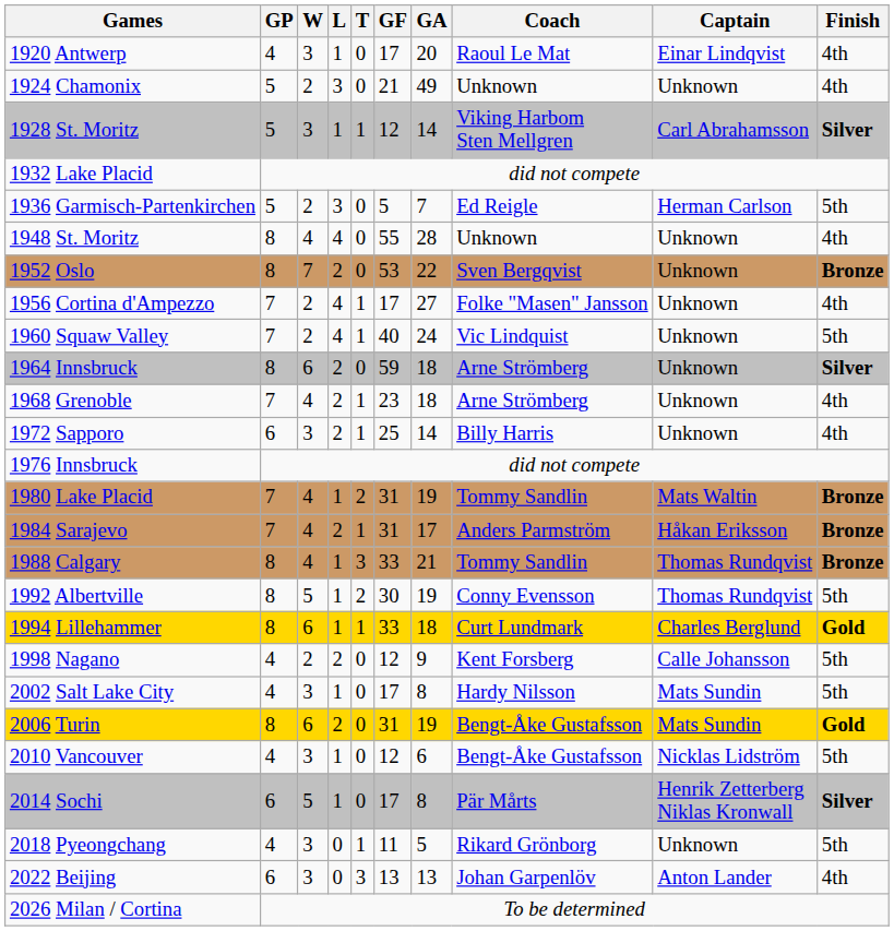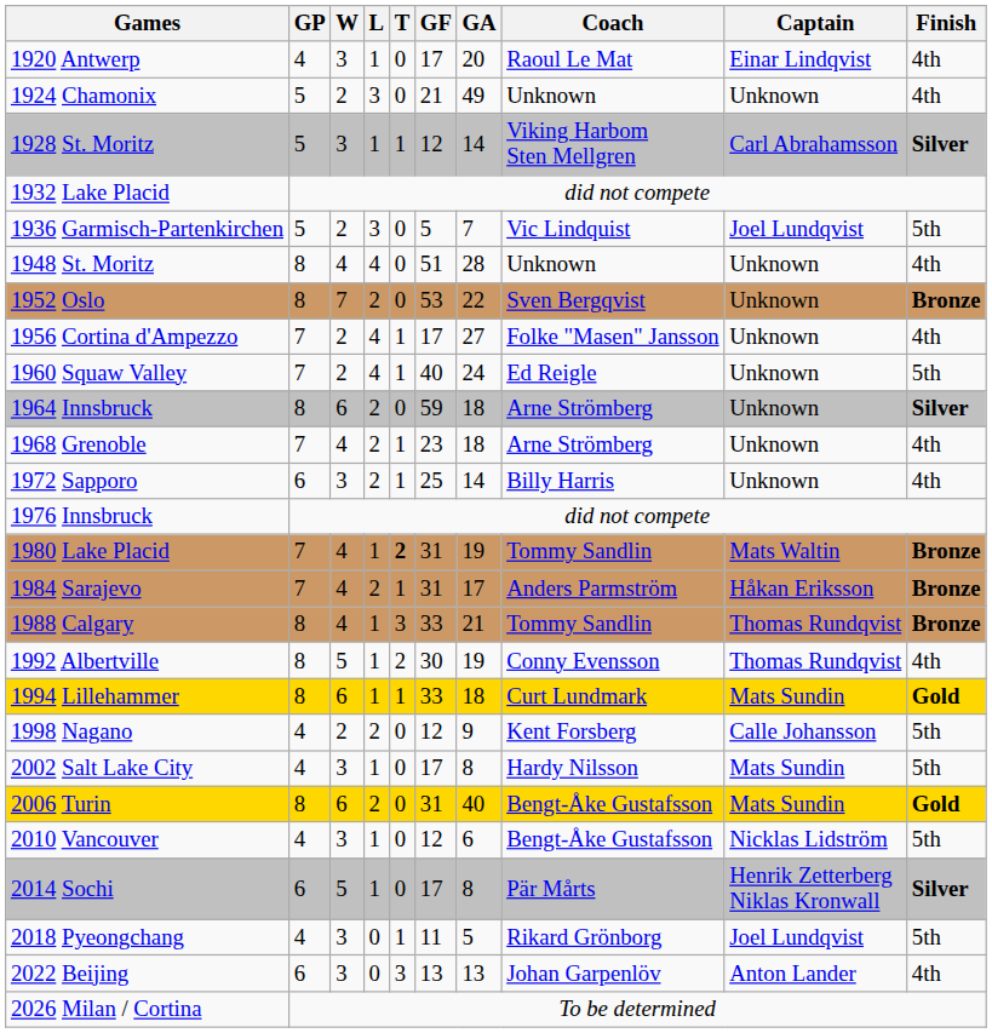 <table class="wikitable sortable">
 <tr>
 <th>Games</th>
 <th>GP</th>
 <th>W</th>
 <th>L</th>
 <th>T</th>
 <th>GF</th>
 <th>GA</th>
 <th>Coach</th>
 <th>Captain</th>
 <th>Finish</th>
 </tr>
 <tr>
 <td> <a href='#'>1920</a> <a href='#'>Antwerp</a></td>
 <td>4</td>
 <td>3</td>
 <td>1</td>
 <td>0</td>
 <td>17</td>
 <td>20</td>
 <td><a href='#'>Raoul Le Mat</a></td>
 <td><a href='#'>Einar Lindqvist</a></td>
 <td>4th</td>
 </tr>
 <tr>
 <td> <a href='#'>1924</a> <a href='#'>Chamonix</a></td>
 <td>5</td>
 <td>2</td>
 <td>3</td>
 <td>0</td>
 <td>21</td>
 <td>49</td>
 <td>Unknown</td>
 <td>Unknown</td>
 <td>4th</td>
 </tr>
 <tr>
 <td style="background:silver"> <a href='#'>1928</a> <a href='#'>St. Moritz</a></td>
 <td style="background:silver">5</td>
 <td style="background:silver">3</td>
 <td style="background:silver">1</td>
 <td style="background:silver">1</td>
 <td style="background:silver">12</td>
 <td style="background:silver">14</td>
 <td style="background:silver"><a href='#'>Viking Harbom</a><br><a href='#'>Sten Mellgren</a></td>
 <td style="background:silver"><a href='#'>Carl Abrahamsson</a></td>
 <td style="background:silver"><strong>Silver</strong></td>
 </tr>
 <tr>
 <td> <a href='#'>1932</a> <a href='#'>Lake Placid</a></td>
 <td colspan="9" style="text-align:center"><em>did not compete</em></td>
 </tr>
 <tr>
 <td> <a href='#'>1936</a> <a href='#'>Garmisch-Partenkirchen</a></td>
 <td>5</td>
 <td>2</td>
 <td>3</td>
 <td>0</td>
 <td>5</td>
 <td>7</td>
-<td><a href='#'>Ed Reigle</a></td>
-<td><a href='#'>Herman Carlson</a></td>
+<td><a href='#'>Vic Lindquist</a></td>
+<td><a href='#'>Joel Lundqvist</a></td>
 <td>5th</td>
 </tr>
 <tr>
 <td> <a href='#'>1948</a> <a href='#'>St. Moritz</a></td>
 <td>8</td>
 <td>4</td>
 <td>4</td>
 <td>0</td>
-<td>55</td>
+<td>51</td>
 <td>28</td>
 <td>Unknown</td>
 <td>Unknown</td>
 <td>4th</td>
 </tr>
 <tr>
 <td style="background:#c96"> <a href='#'>1952</a> <a href='#'>Oslo</a></td>
 <td style="background:#c96">8</td>
 <td style="background:#c96">7</td>
 <td style="background:#c96">2</td>
 <td style="background:#c96">0</td>
 <td style="background:#c96">53</td>
 <td style="background:#c96">22</td>
 <td style="background:#c96"><a href='#'>Sven Bergqvist</a></td>
 <td style="background:#c96">Unknown</td>
 <td style="background:#c96"><strong>Bronze</strong></td>
 </tr>
 <tr>
 <td> <a href='#'>1956</a> <a href='#'>Cortina d'Ampezzo</a></td>
 <td>7</td>
 <td>2</td>
 <td>4</td>
 <td>1</td>
 <td>17</td>
 <td>27</td>
 <td><a href='#'>Folke "Masen" Jansson</a></td>
 <td>Unknown</td>
 <td>4th</td>
 </tr>
 <tr>
 <td> <a href='#'>1960</a> <a href='#'>Squaw Valley</a></td>
 <td>7</td>
 <td>2</td>
 <td>4</td>
 <td>1</td>
 <td>40</td>
 <td>24</td>
-<td><a href='#'>Vic Lindquist</a></td>
+<td><a href='#'>Ed Reigle</a></td>
 <td>Unknown</td>
 <td>5th</td>
 </tr>
 <tr>
 <td style="background:silver"> <a href='#'>1964</a> <a href='#'>Innsbruck</a></td>
 <td style="background:silver">8</td>
 <td style="background:silver">6</td>
 <td style="background:silver">2</td>
 <td style="background:silver">0</td>
 <td style="background:silver">59</td>
 <td style="background:silver">18</td>
 <td style="background:silver"><a href='#'>Arne Strömberg</a></td>
 <td style="background:silver">Unknown</td>
 <td style="background:silver"><strong>Silver</strong></td>
 </tr>
 <tr>
 <td> <a href='#'>1968</a> <a href='#'>Grenoble</a></td>
 <td>7</td>
 <td>4</td>
 <td>2</td>
 <td>1</td>
 <td>23</td>
 <td>18</td>
 <td><a href='#'>Arne Strömberg</a></td>
 <td>Unknown</td>
 <td>4th</td>
 </tr>
 <tr>
 <td> <a href='#'>1972</a> <a href='#'>Sapporo</a></td>
 <td>6</td>
 <td>3</td>
 <td>2</td>
 <td>1</td>
 <td>25</td>
 <td>14</td>
 <td><a href='#'>Billy Harris</a></td>
 <td>Unknown</td>
 <td>4th</td>
 </tr>
 <tr>
 <td> <a href='#'>1976</a> <a href='#'>Innsbruck</a></td>
 <td colspan="9" style="text-align:center"><em>did not compete</em></td>
 </tr>
 <tr>
 <td style="background:#c96"> <a href='#'>1980</a> <a href='#'>Lake Placid</a></td>
 <td style="background:#c96">7</td>
 <td style="background:#c96">4</td>
 <td style="background:#c96">1</td>
-<td style="background:#c96">2</td>
+<td style="background:#c96"><strong>2</strong></td>
 <td style="background:#c96">31</td>
 <td style="background:#c96">19</td>
 <td style="background:#c96"><a href='#'>Tommy Sandlin</a></td>
 <td style="background:#c96"><a href='#'>Mats Waltin</a></td>
 <td style="background:#c96"><strong>Bronze</strong></td>
 </tr>
 <tr>
 <td style="background:#c96"> <a href='#'>1984</a> <a href='#'>Sarajevo</a></td>
 <td style="background:#c96">7</td>
 <td style="background:#c96">4</td>
 <td style="background:#c96">2</td>
 <td style="background:#c96">1</td>
 <td style="background:#c96">31</td>
 <td style="background:#c96">17</td>
 <td style="background:#c96"><a href='#'>Anders Parmström</a></td>
 <td style="background:#c96"><a href='#'>Håkan Eriksson</a></td>
 <td style="background:#c96"><strong>Bronze</strong></td>
 </tr>
 <tr>
 <td style="background:#c96"> <a href='#'>1988</a> <a href='#'>Calgary</a></td>
 <td style="background:#c96">8</td>
 <td style="background:#c96">4</td>
 <td style="background:#c96">1</td>
 <td style="background:#c96">3</td>
 <td style="background:#c96">33</td>
 <td style="background:#c96">21</td>
 <td style="background:#c96"><a href='#'>Tommy Sandlin</a></td>
 <td style="background:#c96"><a href='#'>Thomas Rundqvist</a></td>
 <td style="background:#c96"><strong>Bronze</strong></td>
 </tr>
 <tr>
 <td> <a href='#'>1992</a> <a href='#'>Albertville</a></td>
 <td>8</td>
 <td>5</td>
 <td>1</td>
 <td>2</td>
 <td>30</td>
 <td>19</td>
 <td><a href='#'>Conny Evensson</a></td>
 <td><a href='#'>Thomas Rundqvist</a></td>
-<td>5th</td>
+<td>4th</td>
 </tr>
 <tr>
 <td style="background:gold"> <a href='#'>1994</a> <a href='#'>Lillehammer</a></td>
 <td style="background:gold">8</td>
 <td style="background:gold">6</td>
 <td style="background:gold">1</td>
 <td style="background:gold">1</td>
 <td style="background:gold">33</td>
 <td style="background:gold">18</td>
 <td style="background:gold"><a href='#'>Curt Lundmark</a></td>
-<td style="background:gold"><a href='#'>Charles Berglund</a></td>
+<td style="background:gold"><a href='#'>Mats Sundin</a></td>
 <td style="background:gold"><strong>Gold</strong></td>
 </tr>
 <tr>
 <td> <a href='#'>1998</a> <a href='#'>Nagano</a></td>
 <td>4</td>
 <td>2</td>
 <td>2</td>
 <td>0</td>
 <td>12</td>
 <td>9</td>
 <td><a href='#'>Kent Forsberg</a></td>
 <td><a href='#'>Calle Johansson</a></td>
 <td>5th</td>
 </tr>
 <tr>
 <td> <a href='#'>2002</a> <a href='#'>Salt Lake City</a></td>
 <td>4</td>
 <td>3</td>
 <td>1</td>
 <td>0</td>
 <td>17</td>
 <td>8</td>
 <td><a href='#'>Hardy Nilsson</a></td>
 <td><a href='#'>Mats Sundin</a></td>
 <td>5th</td>
 </tr>
 <tr>
 <td style="background:gold"> <a href='#'>2006</a> <a href='#'>Turin</a></td>
 <td style="background:gold">8</td>
 <td style="background:gold">6</td>
 <td style="background:gold">2</td>
 <td style="background:gold">0</td>
 <td style="background:gold">31</td>
-<td style="background:gold">19</td>
+<td style="background:gold">40</td>
 <td style="background:gold"><a href='#'>Bengt-Åke Gustafsson</a></td>
 <td style="background:gold"><a href='#'>Mats Sundin</a></td>
 <td style="background:gold"><strong>Gold</strong></td>
 </tr>
 <tr>
 <td> <a href='#'>2010</a> <a href='#'>Vancouver</a></td>
 <td>4</td>
 <td>3</td>
 <td>1</td>
 <td>0</td>
 <td>12</td>
 <td>6</td>
 <td><a href='#'>Bengt-Åke Gustafsson</a></td>
 <td><a href='#'>Nicklas Lidström</a></td>
 <td>5th</td>
 </tr>
 <tr>
 <td style="background:silver"> <a href='#'>2014</a> <a href='#'>Sochi</a></td>
 <td style="background:silver">6</td>
 <td style="background:silver">5</td>
 <td style="background:silver">1</td>
 <td style="background:silver">0</td>
 <td style="background:silver">17</td>
 <td style="background:silver">8</td>
 <td style="background:silver"><a href='#'>Pär Mårts</a></td>
 <td style="background:silver"><a href='#'>Henrik Zetterberg</a><br><a href='#'>Niklas Kronwall</a></td>
 <td style="background:silver"><strong>Silver</strong></td>
 </tr>
 <tr>
 <td> <a href='#'>2018</a> <a href='#'>Pyeongchang</a></td>
 <td>4</td>
 <td>3</td>
 <td>0</td>
 <td>1</td>
 <td>11</td>
 <td>5</td>
 <td><a href='#'>Rikard Grönborg</a></td>
-<td>Unknown</td>
+<td><a href='#'>Joel Lundqvist</a></td>
 <td>5th</td>
 </tr>
 <tr>
 <td> <a href='#'>2022</a> <a href='#'>Beijing</a></td>
 <td>6</td>
 <td>3</td>
 <td>0</td>
 <td>3</td>
 <td>13</td>
 <td>13</td>
 <td><a href='#'>Johan Garpenlöv</a></td>
 <td><a href='#'>Anton Lander</a></td>
 <td>4th</td>
 </tr>
 <tr>
 <td> <a href='#'>2026</a> <a href='#'>Milan</a> / <a href='#'>Cortina</a></td>
 <td colspan="9" align="center"><em>To be determined</em></td>
 </tr>
 </table>
